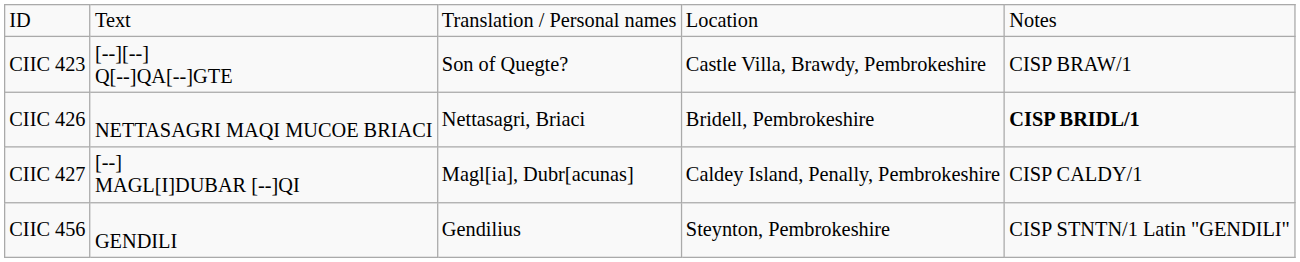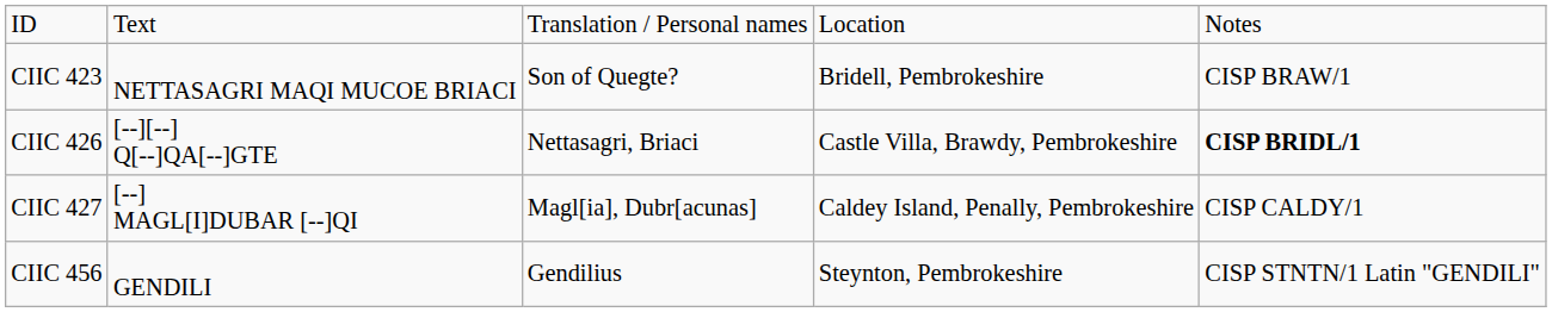 <table class="wikitable" style="text-align:left;">
 <tr>
 <td>ID</td>
 <td>Text</td>
 <td>Translation / Personal names</td>
 <td>Location</td>
 <td>Notes</td>
 </tr>
 <tr>
 <td>CIIC 423</td>
-<td>[--][--]<br>Q[--]QA[--]GTE</td>
+<td><br>NETTASAGRI MAQI MUCOE BRIACI</td>
 <td>Son of Quegte?</td>
-<td>Castle Villa, Brawdy, Pembrokeshire</td>
+<td>Bridell, Pembrokeshire</td>
 <td>CISP BRAW/1</td>
 </tr>
 <tr>
 <td>CIIC 426</td>
-<td><br>NETTASAGRI MAQI MUCOE BRIACI</td>
+<td>[--][--]<br>Q[--]QA[--]GTE</td>
 <td>Nettasagri, Briaci</td>
-<td>Bridell, Pembrokeshire</td>
+<td>Castle Villa, Brawdy, Pembrokeshire</td>
 <td><strong>CISP BRIDL/1</strong></td>
 </tr>
 <tr>
 <td>CIIC 427</td>
 <td>[--]<br>MAGL[I]DUBAR [--]QI</td>
 <td>Magl[ia], Dubr[acunas]</td>
 <td>Caldey Island, Penally, Pembrokeshire</td>
 <td>CISP CALDY/1</td>
 </tr>
 <tr>
 <td>CIIC 456</td>
 <td><br>GENDILI</td>
 <td>Gendilius</td>
 <td>Steynton, Pembrokeshire</td>
 <td>CISP STNTN/1 Latin "GENDILI"</td>
 </tr>
 </table>
